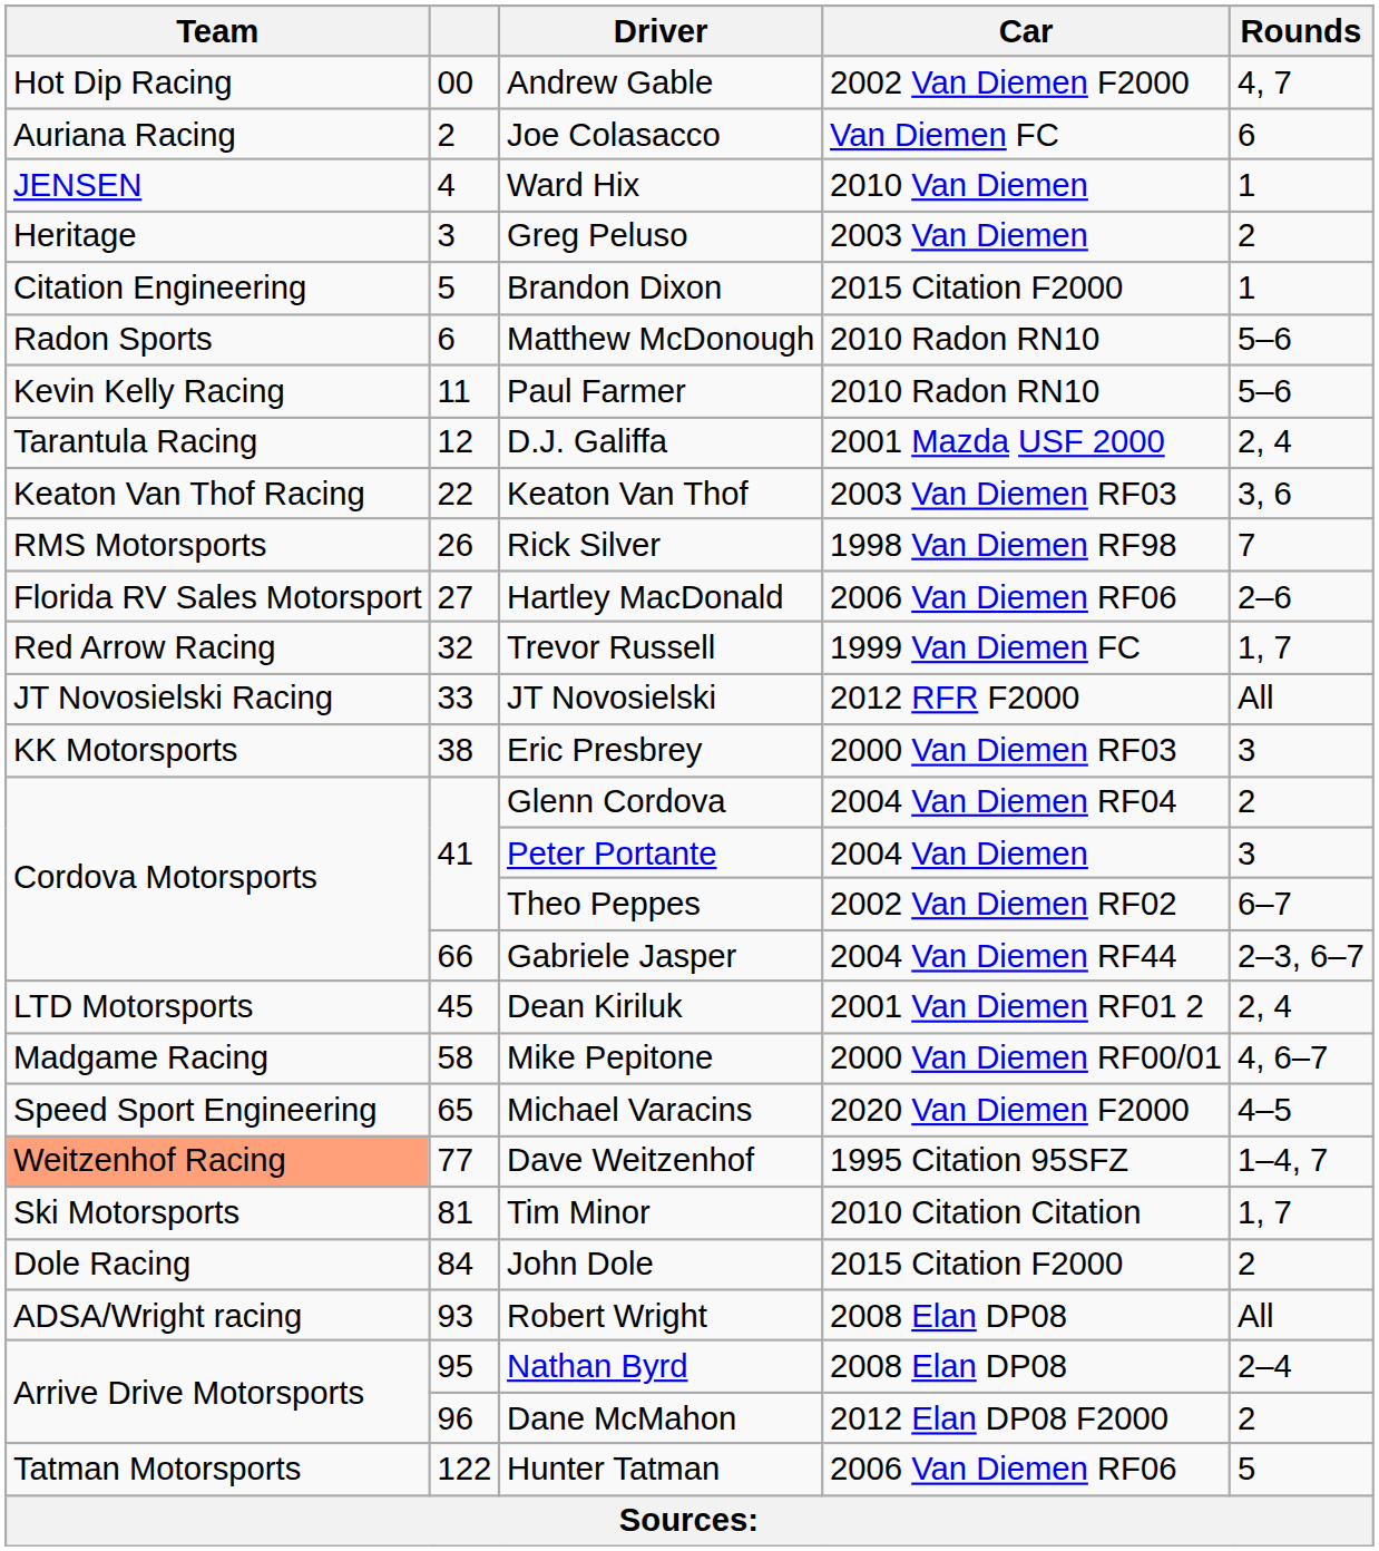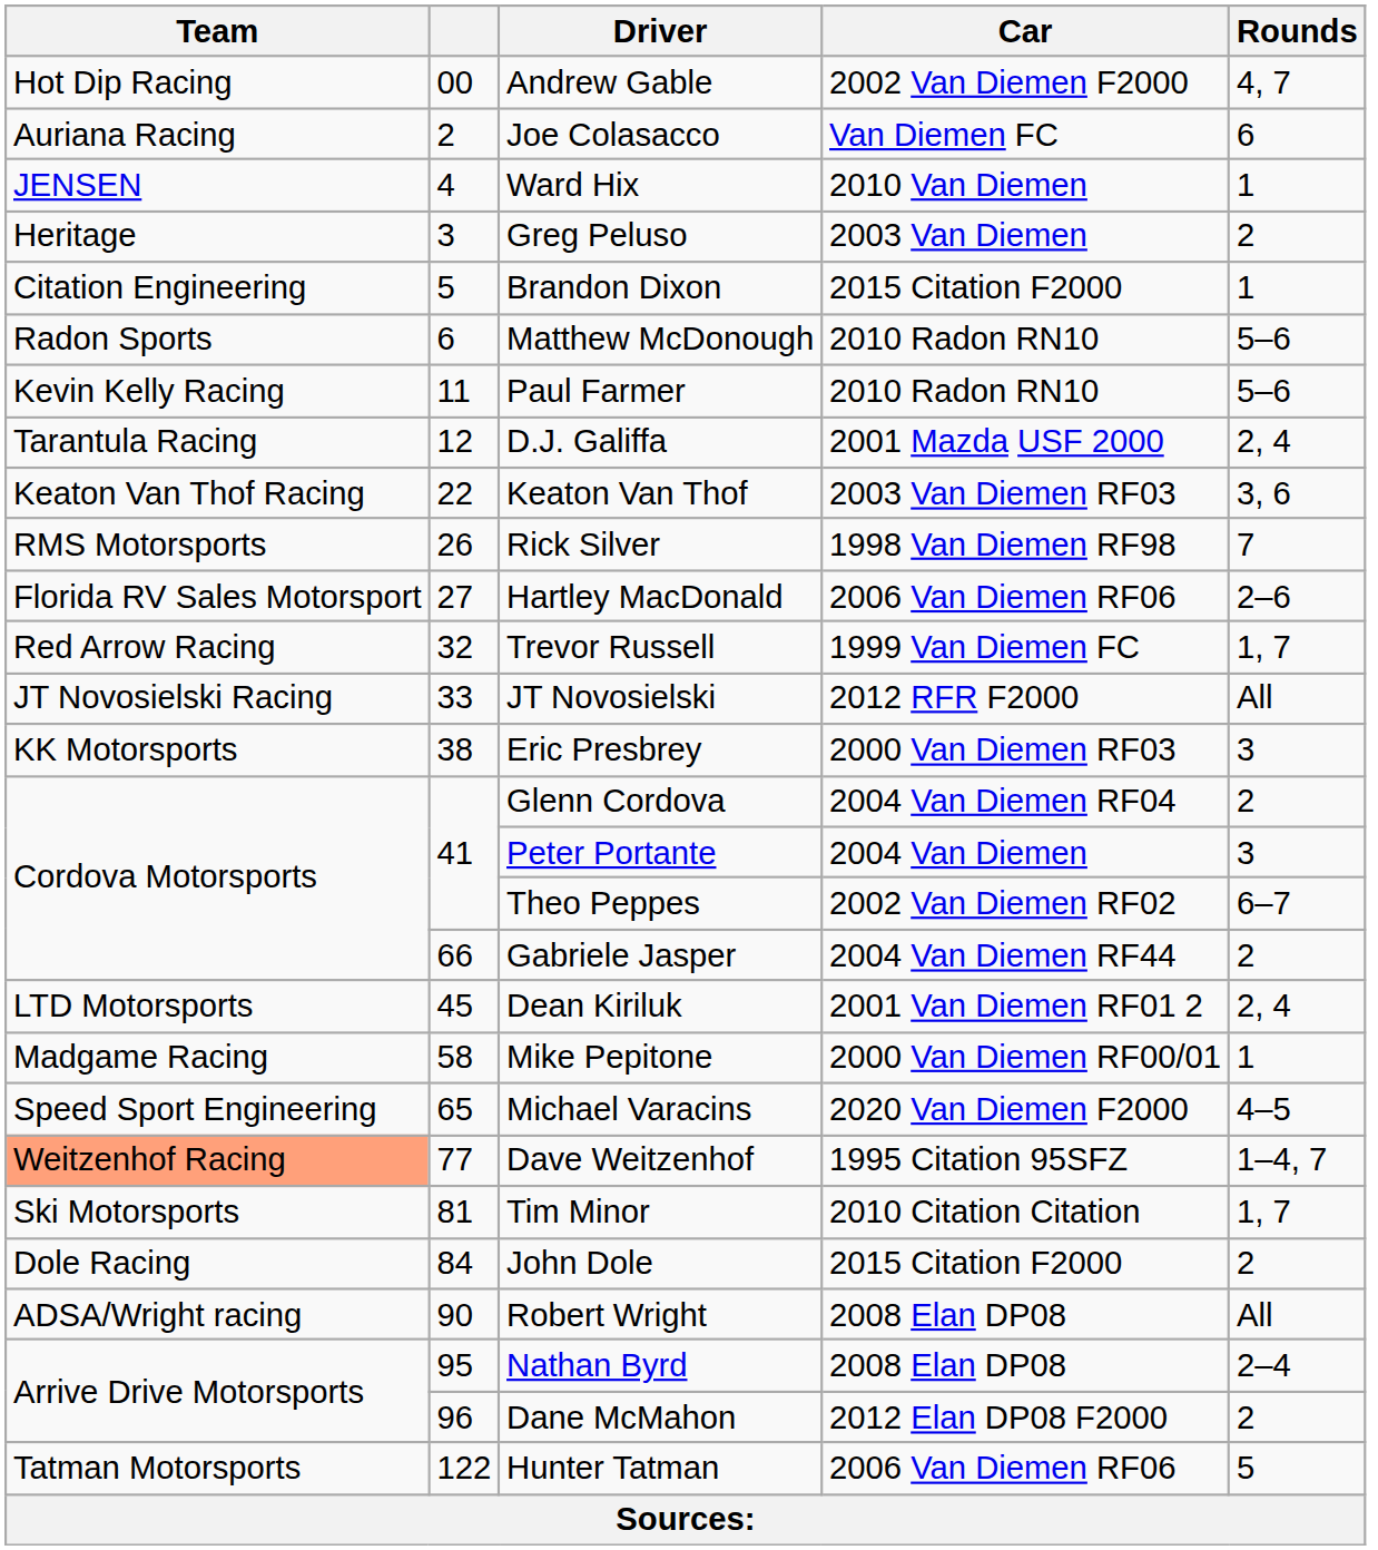 <table class="wikitable" style="font-size: 85%">
 <tr>
 <th>Team</th>
 <th></th>
 <th>Driver</th>
 <th>Car</th>
 <th>Rounds</th>
 </tr>
 <tr>
 <td>Hot Dip Racing</td>
 <td>00</td>
 <td> Andrew Gable</td>
 <td>2002 <a href='#'>Van Diemen</a> F2000</td>
 <td>4, 7</td>
 </tr>
 <tr>
 <td>Auriana Racing</td>
 <td>2</td>
 <td> Joe Colasacco</td>
 <td><a href='#'>Van Diemen</a> FC</td>
 <td>6</td>
 </tr>
 <tr>
 <td><a href='#'>JENSEN</a></td>
 <td>4</td>
 <td> Ward Hix</td>
 <td>2010 <a href='#'>Van Diemen</a></td>
 <td>1</td>
 </tr>
 <tr>
 <td>Heritage</td>
 <td>3</td>
 <td> Greg Peluso</td>
 <td>2003 <a href='#'>Van Diemen</a></td>
 <td>2</td>
 </tr>
 <tr>
 <td>Citation Engineering</td>
 <td>5</td>
 <td> Brandon Dixon</td>
 <td>2015 Citation F2000</td>
 <td>1</td>
 </tr>
 <tr>
 <td>Radon Sports</td>
 <td>6</td>
 <td> Matthew McDonough</td>
 <td>2010 Radon RN10</td>
 <td>5–6</td>
 </tr>
 <tr>
 <td>Kevin Kelly Racing</td>
 <td>11</td>
 <td> Paul Farmer</td>
 <td>2010 Radon RN10</td>
 <td>5–6</td>
 </tr>
 <tr>
 <td>Tarantula Racing</td>
 <td>12</td>
 <td> D.J. Galiffa</td>
 <td>2001 <a href='#'>Mazda</a> <a href='#'>USF 2000</a></td>
 <td>2, 4</td>
 </tr>
 <tr>
 <td>Keaton Van Thof Racing</td>
 <td>22</td>
 <td> Keaton Van Thof</td>
 <td>2003 <a href='#'>Van Diemen</a> RF03</td>
 <td>3, 6</td>
 </tr>
 <tr>
 <td>RMS Motorsports</td>
 <td>26</td>
 <td> Rick Silver</td>
 <td>1998 <a href='#'>Van Diemen</a> RF98</td>
 <td>7</td>
 </tr>
 <tr>
 <td>Florida RV Sales Motorsport</td>
 <td>27</td>
 <td> Hartley MacDonald</td>
 <td>2006 <a href='#'>Van Diemen</a> RF06</td>
 <td>2–6</td>
 </tr>
 <tr>
 <td>Red Arrow Racing</td>
 <td>32</td>
 <td> Trevor Russell</td>
 <td>1999 <a href='#'>Van Diemen</a> FC</td>
 <td>1, 7</td>
 </tr>
 <tr>
 <td>JT Novosielski Racing</td>
 <td>33</td>
 <td> JT Novosielski</td>
 <td>2012 <a href='#'>RFR</a> F2000</td>
 <td>All</td>
 </tr>
 <tr>
 <td>KK Motorsports  </td>
 <td>38</td>
 <td> Eric Presbrey</td>
 <td>2000 <a href='#'>Van Diemen</a> RF03</td>
 <td>3</td>
 </tr>
 <tr>
 <td rowspan="4">Cordova Motorsports</td>
 <td rowspan="3">41</td>
 <td> Glenn Cordova</td>
 <td>2004 <a href='#'>Van Diemen</a> RF04</td>
 <td>2</td>
 </tr>
 <tr>
 <td> <a href='#'>Peter Portante</a></td>
 <td>2004 <a href='#'>Van Diemen</a></td>
 <td>3</td>
 </tr>
 <tr>
 <td> Theo Peppes</td>
 <td>2002 <a href='#'>Van Diemen</a> RF02</td>
 <td>6–7</td>
 </tr>
 <tr>
 <td>66</td>
 <td> Gabriele Jasper</td>
 <td>2004 <a href='#'>Van Diemen</a> RF44</td>
-<td>2–3, 6–7</td>
+<td>2</td>
 </tr>
 <tr>
 <td>LTD Motorsports</td>
 <td>45</td>
 <td> Dean Kiriluk</td>
 <td>2001 <a href='#'>Van Diemen</a> RF01 2</td>
 <td>2, 4</td>
 </tr>
 <tr>
 <td>Madgame Racing</td>
 <td>58</td>
 <td> Mike Pepitone</td>
 <td>2000 <a href='#'>Van Diemen</a> RF00/01</td>
-<td>4, 6–7</td>
+<td>1</td>
 </tr>
 <tr>
 <td>Speed Sport Engineering</td>
 <td>65</td>
 <td> Michael Varacins</td>
 <td>2020 <a href='#'>Van Diemen</a> F2000</td>
 <td>4–5</td>
 </tr>
 <tr>
 <td style="background: lightsalmon;">Weitzenhof Racing</td>
 <td>77</td>
 <td> Dave Weitzenhof</td>
 <td>1995 Citation 95SFZ</td>
 <td>1–4, 7</td>
 </tr>
 <tr>
 <td>Ski Motorsports</td>
 <td>81</td>
 <td> Tim Minor</td>
 <td>2010 Citation Citation</td>
 <td>1, 7</td>
 </tr>
 <tr>
 <td>Dole Racing</td>
 <td>84</td>
 <td> John Dole</td>
 <td>2015 Citation F2000</td>
 <td>2</td>
 </tr>
 <tr>
 <td>ADSA/Wright racing</td>
-<td>93</td>
+<td>90</td>
 <td> Robert Wright</td>
 <td>2008 <a href='#'>Elan</a> DP08</td>
 <td>All</td>
 </tr>
 <tr>
 <td rowspan="2">Arrive Drive Motorsports</td>
 <td>95</td>
 <td> <a href='#'>Nathan Byrd</a></td>
 <td>2008 <a href='#'>Elan</a> DP08</td>
 <td>2–4</td>
 </tr>
 <tr>
 <td>96</td>
 <td> Dane McMahon</td>
 <td>2012 <a href='#'>Elan</a> DP08 F2000</td>
 <td>2</td>
 </tr>
 <tr>
 <td>Tatman Motorsports</td>
 <td>122</td>
 <td> Hunter Tatman</td>
 <td>2006 <a href='#'>Van Diemen</a> RF06</td>
 <td>5</td>
 </tr>
 <tr>
 <th colspan="5">Sources:</th>
 </tr>
 </table>
